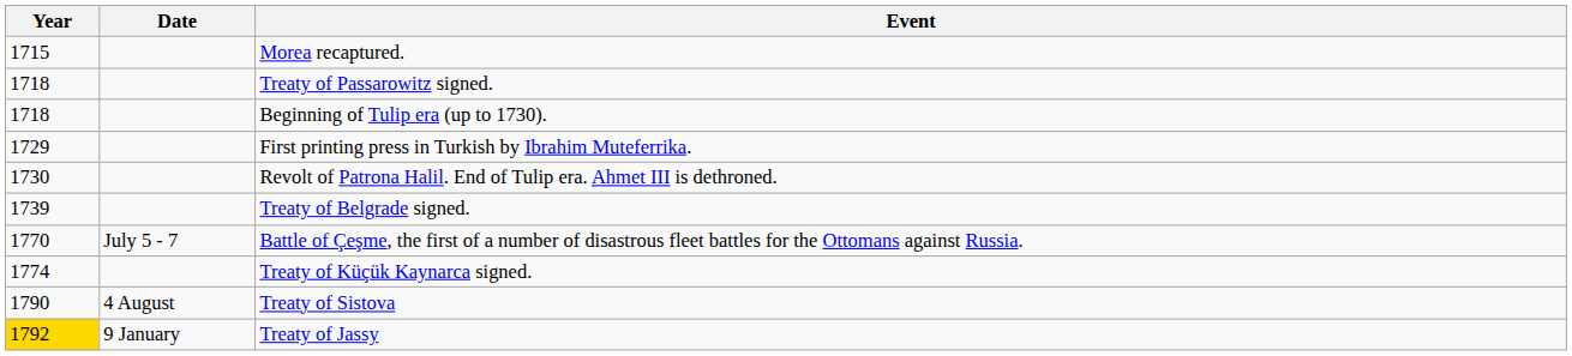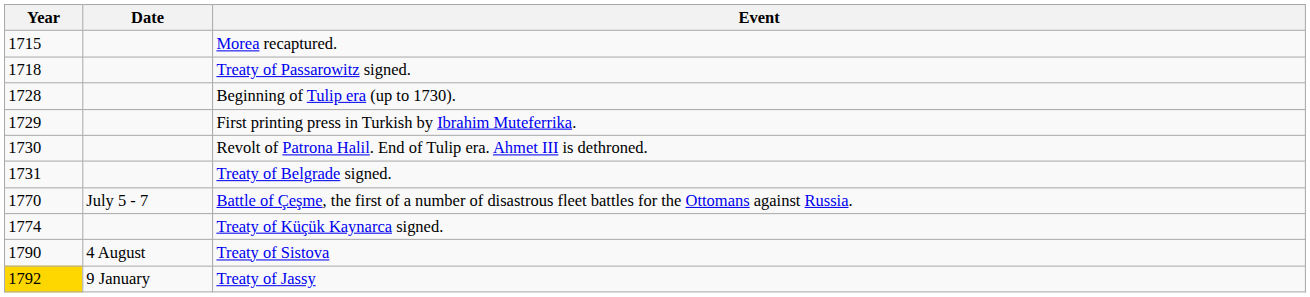 <table class="wikitable" width="100%">
 <tr>
 <th style="width:6%">Year</th>
 <th style="width:10%">Date</th>
 <th>Event</th>
 </tr>
 <tr>
 <td>1715</td>
 <td></td>
 <td><a href='#'>Morea</a> recaptured.</td>
 </tr>
 <tr>
 <td>1718</td>
 <td></td>
 <td><a href='#'>Treaty of Passarowitz</a> signed.</td>
 </tr>
 <tr>
-<td>1718</td>
+<td>1728</td>
 <td></td>
 <td>Beginning of <a href='#'>Tulip era</a> (up to 1730).</td>
 </tr>
 <tr>
 <td>1729</td>
 <td></td>
 <td>First printing press in Turkish by <a href='#'>Ibrahim Muteferrika</a>.</td>
 </tr>
 <tr>
 <td>1730</td>
 <td></td>
 <td>Revolt of <a href='#'>Patrona Halil</a>. End of Tulip era. <a href='#'>Ahmet III</a> is dethroned.</td>
 </tr>
 <tr>
-<td>1739</td>
+<td>1731</td>
 <td></td>
 <td><a href='#'>Treaty of Belgrade</a> signed.</td>
 </tr>
 <tr>
 <td>1770</td>
 <td>July 5 - 7</td>
 <td><a href='#'>Battle of Çeşme</a>, the first of a number of disastrous fleet battles for the <a href='#'>Ottomans</a> against <a href='#'>Russia</a>.</td>
 </tr>
 <tr>
 <td>1774</td>
 <td></td>
 <td><a href='#'>Treaty of Küçük Kaynarca</a> signed.</td>
 </tr>
 <tr>
 <td>1790</td>
 <td>4 August</td>
 <td><a href='#'>Treaty of Sistova</a></td>
 </tr>
 <tr>
 <td style="background: gold;">1792</td>
 <td>9 January</td>
 <td><a href='#'>Treaty of Jassy</a></td>
 </tr>
 </table>
